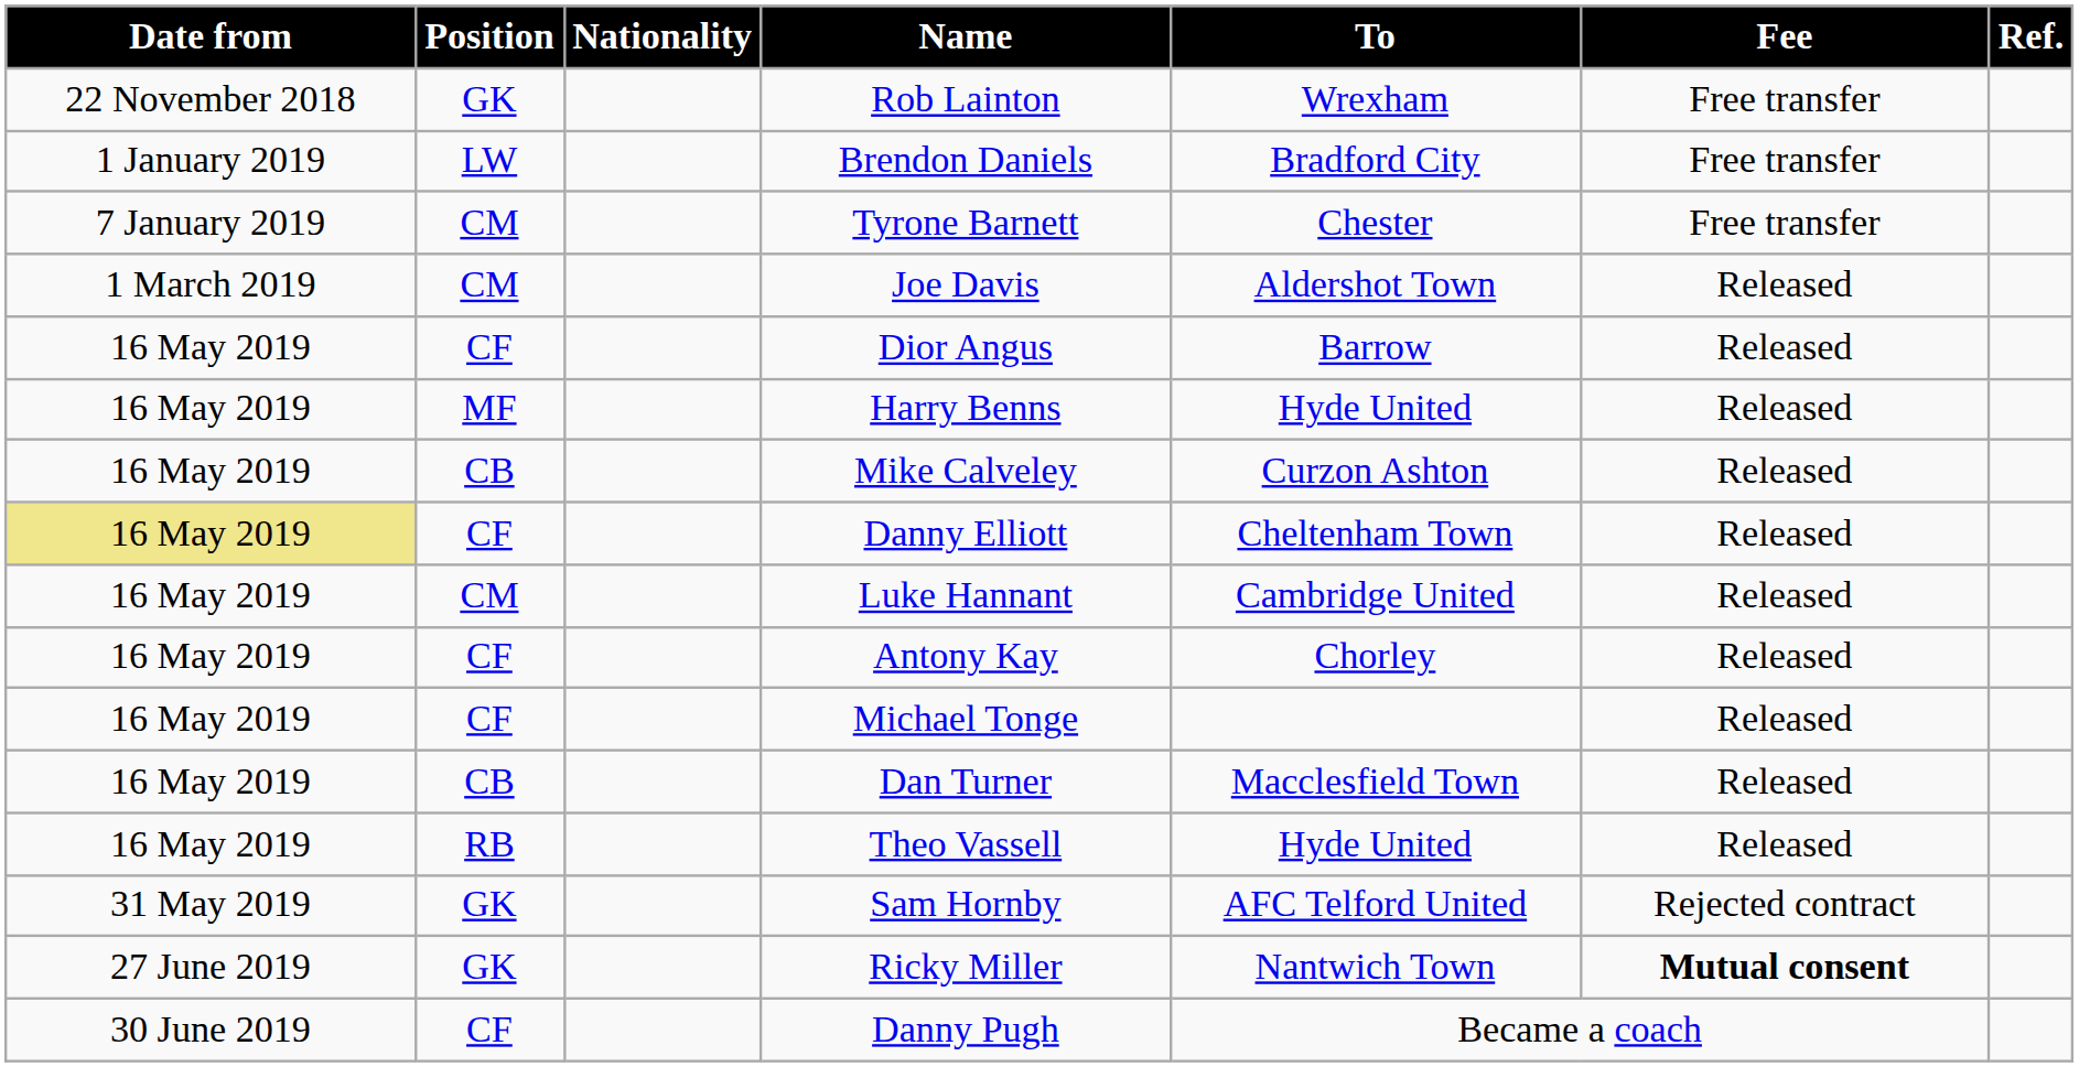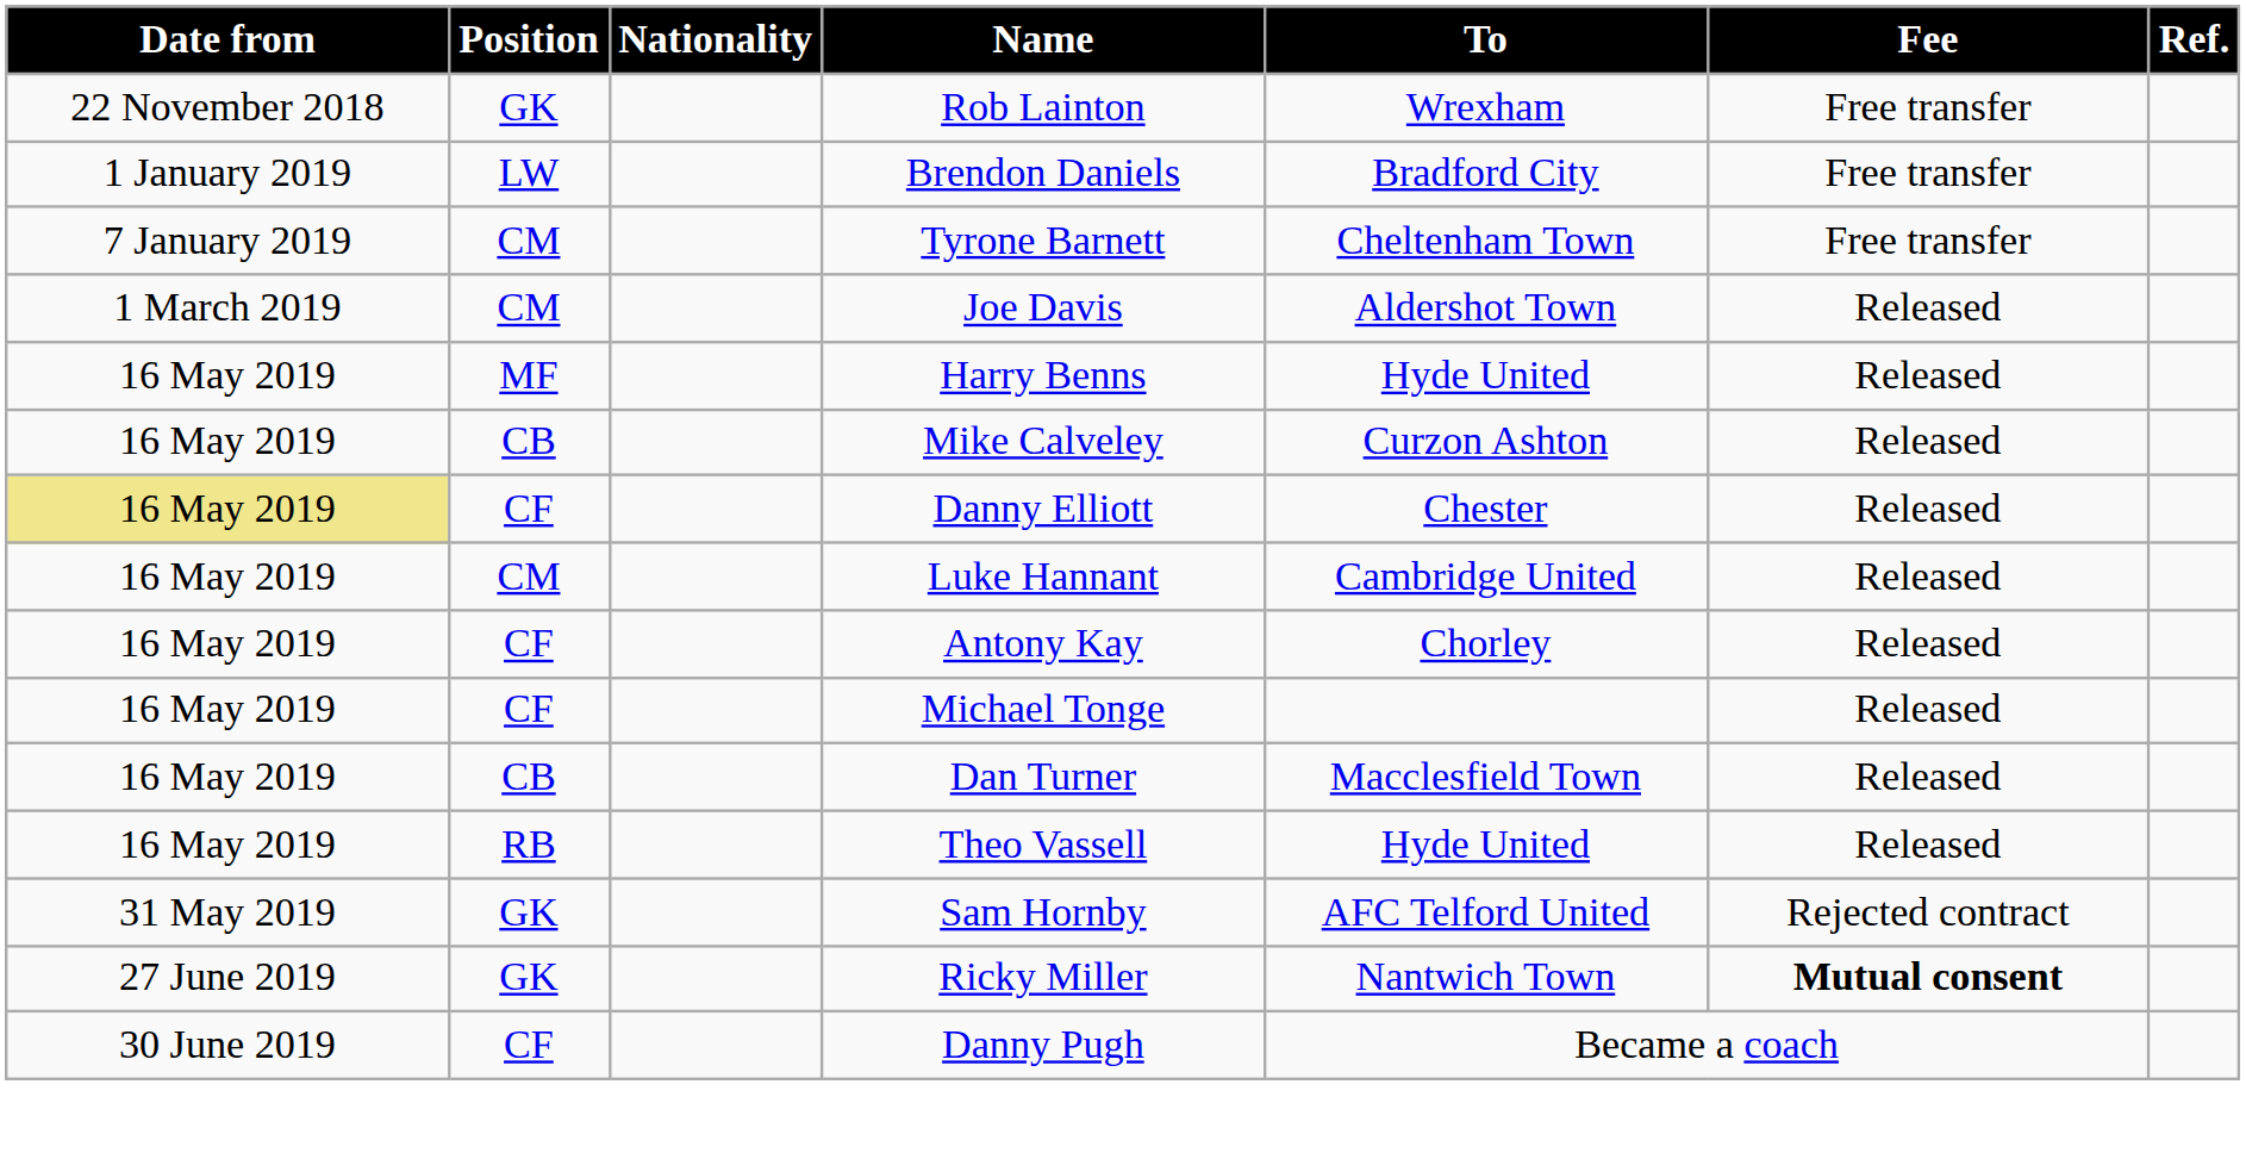 <table class="wikitable" style="text-align:center; font-size:90%; ">
 <tr>
 <th style="background:#000000; color:#FFFFFF; width:150px;">Date from</th>
 <th style="background:#000000; color:#FFFFFF; width:50px;">Position</th>
 <th style="background:#000000; color:#FFFFFF; width:50px;">Nationality</th>
 <th style="background:#000000; color:#FFFFFF; width:150px;">Name</th>
 <th style="background:#000000; color:#FFFFFF; width:150px;">To</th>
 <th style="background:#000000; color:#FFFFFF; width:150px;">Fee</th>
 <th style="background:#000000; color:#FFFFFF; width:25px;">Ref.</th>
 </tr>
 <tr>
 <td>22 November 2018</td>
 <td><a href='#'>GK</a></td>
 <td></td>
 <td><a href='#'>Rob Lainton</a></td>
 <td> <a href='#'>Wrexham</a></td>
 <td>Free transfer</td>
 <td></td>
 </tr>
 <tr>
 <td>1 January 2019</td>
 <td><a href='#'>LW</a></td>
 <td></td>
 <td><a href='#'>Brendon Daniels</a></td>
 <td><a href='#'>Bradford City</a></td>
 <td>Free transfer</td>
 <td></td>
 </tr>
 <tr>
 <td>7 January 2019</td>
 <td><a href='#'>CM</a></td>
 <td></td>
 <td><a href='#'>Tyrone Barnett</a></td>
-<td><a href='#'>Chester</a></td>
+<td><a href='#'>Cheltenham Town</a></td>
 <td>Free transfer</td>
 <td></td>
 </tr>
 <tr>
 <td>1 March 2019</td>
 <td><a href='#'>CM</a></td>
 <td></td>
 <td><a href='#'>Joe Davis</a></td>
 <td><a href='#'>Aldershot Town</a></td>
-<td>Released</td>
-<td></td>
-</tr>
-<tr>
-<td>16 May 2019</td>
-<td><a href='#'>CF</a></td>
-<td></td>
-<td><a href='#'>Dior Angus</a></td>
-<td><a href='#'>Barrow</a></td>
 <td>Released</td>
 <td></td>
 </tr>
 <tr>
 <td>16 May 2019</td>
 <td><a href='#'>MF</a></td>
 <td></td>
 <td><a href='#'>Harry Benns</a></td>
 <td><a href='#'>Hyde United</a></td>
 <td>Released</td>
 <td></td>
 </tr>
 <tr>
 <td>16 May 2019</td>
 <td><a href='#'>CB</a></td>
 <td></td>
 <td><a href='#'>Mike Calveley</a></td>
 <td><a href='#'>Curzon Ashton</a></td>
 <td>Released</td>
 <td></td>
 </tr>
 <tr>
 <td style="background: khaki;">16 May 2019</td>
 <td><a href='#'>CF</a></td>
 <td></td>
 <td><a href='#'>Danny Elliott</a></td>
-<td><a href='#'>Cheltenham Town</a></td>
+<td><a href='#'>Chester</a></td>
 <td>Released</td>
 <td></td>
 </tr>
 <tr>
 <td>16 May 2019</td>
 <td><a href='#'>CM</a></td>
 <td></td>
 <td><a href='#'>Luke Hannant</a></td>
 <td><a href='#'>Cambridge United</a></td>
 <td>Released</td>
 <td></td>
 </tr>
 <tr>
 <td>16 May 2019</td>
 <td><a href='#'>CF</a></td>
 <td></td>
 <td><a href='#'>Antony Kay</a></td>
 <td><a href='#'>Chorley</a></td>
 <td>Released</td>
 <td></td>
 </tr>
 <tr>
 <td>16 May 2019</td>
 <td><a href='#'>CF</a></td>
 <td></td>
 <td><a href='#'>Michael Tonge</a></td>
 <td></td>
 <td>Released</td>
 <td></td>
 </tr>
 <tr>
 <td>16 May 2019</td>
 <td><a href='#'>CB</a></td>
 <td></td>
 <td><a href='#'>Dan Turner</a></td>
 <td><a href='#'>Macclesfield Town</a></td>
 <td>Released</td>
 <td></td>
 </tr>
 <tr>
 <td>16 May 2019</td>
 <td><a href='#'>RB</a></td>
 <td></td>
 <td><a href='#'>Theo Vassell</a></td>
 <td><a href='#'>Hyde United</a></td>
 <td>Released</td>
 <td></td>
 </tr>
 <tr>
 <td>31 May 2019</td>
 <td><a href='#'>GK</a></td>
 <td></td>
 <td><a href='#'>Sam Hornby</a></td>
 <td><a href='#'>AFC Telford United</a></td>
 <td>Rejected contract</td>
 <td></td>
 </tr>
 <tr>
 <td>27 June 2019</td>
 <td><a href='#'>GK</a></td>
 <td></td>
 <td><a href='#'>Ricky Miller</a></td>
 <td><a href='#'>Nantwich Town</a></td>
 <td><strong>Mutual consent</strong></td>
 <td></td>
 </tr>
 <tr>
 <td>30 June 2019</td>
 <td><a href='#'>CF</a></td>
 <td></td>
 <td><a href='#'>Danny Pugh</a></td>
 <td colspan="2">Became a <a href='#'>coach</a></td>
 <td></td>
 </tr>
 </table>
